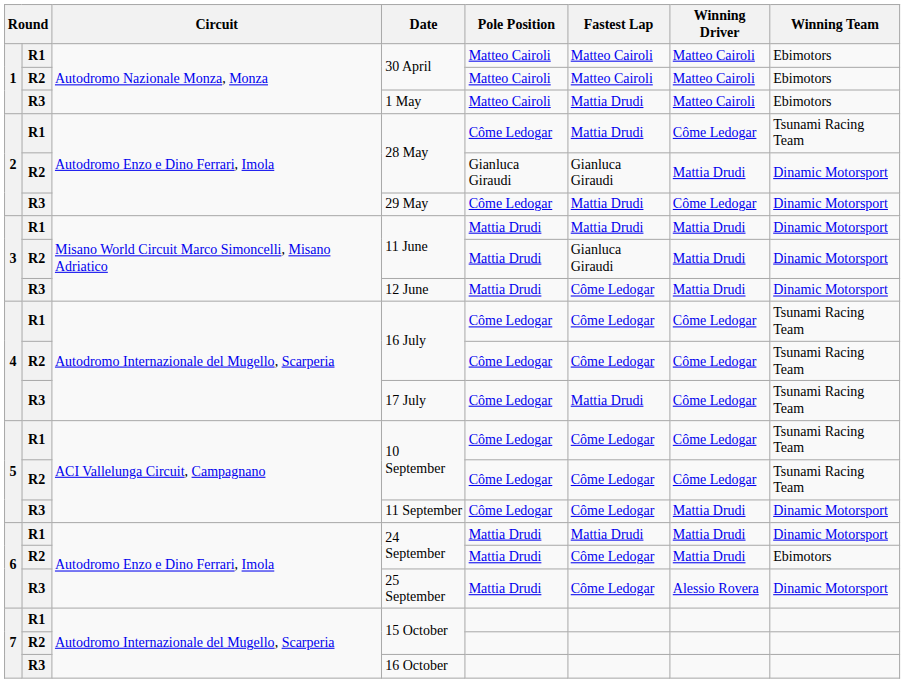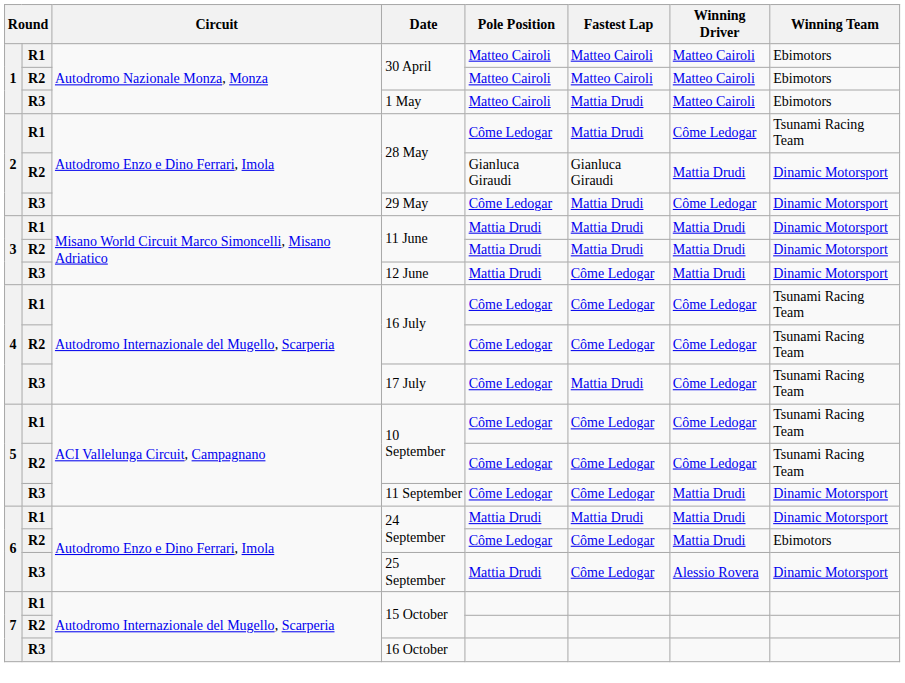 <table class="wikitable" style="font-size: 85%">
 <tr>
 <th colspan=2>Round</th>
 <th>Circuit</th>
 <th>Date</th>
 <th>Pole Position</th>
 <th>Fastest Lap</th>
 <th>Winning Driver</th>
 <th>Winning Team</th>
 </tr>
 <tr>
 <th rowspan=3>1</th>
 <th>R1</th>
 <td rowspan=3> <a href='#'>Autodromo Nazionale Monza</a>, <a href='#'>Monza</a></td>
 <td rowspan=2>30 April</td>
 <td> <a href='#'>Matteo Cairoli</a></td>
 <td> <a href='#'>Matteo Cairoli</a></td>
 <td> <a href='#'>Matteo Cairoli</a></td>
 <td> Ebimotors</td>
 </tr>
 <tr>
 <th>R2</th>
 <td> <a href='#'>Matteo Cairoli</a></td>
 <td> <a href='#'>Matteo Cairoli</a></td>
 <td> <a href='#'>Matteo Cairoli</a></td>
 <td> Ebimotors</td>
 </tr>
 <tr>
 <th>R3</th>
 <td>1 May</td>
 <td> <a href='#'>Matteo Cairoli</a></td>
 <td> <a href='#'>Mattia Drudi</a></td>
 <td> <a href='#'>Matteo Cairoli</a></td>
 <td> Ebimotors</td>
 </tr>
 <tr>
 <th rowspan=3>2</th>
 <th>R1</th>
 <td rowspan=3> <a href='#'>Autodromo Enzo e Dino Ferrari</a>, <a href='#'>Imola</a></td>
 <td rowspan=2>28 May</td>
 <td> <a href='#'>Côme Ledogar</a></td>
 <td> <a href='#'>Mattia Drudi</a></td>
 <td> <a href='#'>Côme Ledogar</a></td>
 <td> Tsunami Racing Team</td>
 </tr>
 <tr>
 <th>R2</th>
 <td> Gianluca Giraudi</td>
 <td> Gianluca Giraudi</td>
 <td> <a href='#'>Mattia Drudi</a></td>
 <td> <a href='#'>Dinamic Motorsport</a></td>
 </tr>
 <tr>
 <th>R3</th>
 <td>29 May</td>
 <td> <a href='#'>Côme Ledogar</a></td>
 <td> <a href='#'>Mattia Drudi</a></td>
 <td> <a href='#'>Côme Ledogar</a></td>
 <td> <a href='#'>Dinamic Motorsport</a></td>
 </tr>
 <tr>
 <th rowspan=3>3</th>
 <th>R1</th>
 <td rowspan=3> <a href='#'>Misano World Circuit Marco Simoncelli</a>, <a href='#'>Misano Adriatico</a></td>
 <td rowspan=2>11 June</td>
 <td> <a href='#'>Mattia Drudi</a></td>
 <td> <a href='#'>Mattia Drudi</a></td>
 <td> <a href='#'>Mattia Drudi</a></td>
 <td> <a href='#'>Dinamic Motorsport</a></td>
 </tr>
 <tr>
 <th>R2</th>
 <td> <a href='#'>Mattia Drudi</a></td>
-<td> Gianluca Giraudi</td>
+<td> <a href='#'>Mattia Drudi</a></td>
 <td> <a href='#'>Mattia Drudi</a></td>
 <td> <a href='#'>Dinamic Motorsport</a></td>
 </tr>
 <tr>
 <th>R3</th>
 <td>12 June</td>
 <td> <a href='#'>Mattia Drudi</a></td>
 <td> <a href='#'>Côme Ledogar</a></td>
 <td> <a href='#'>Mattia Drudi</a></td>
 <td> <a href='#'>Dinamic Motorsport</a></td>
 </tr>
 <tr>
 <th rowspan=3>4</th>
 <th>R1</th>
 <td rowspan=3> <a href='#'>Autodromo Internazionale del Mugello</a>, <a href='#'>Scarperia</a></td>
 <td rowspan=2>16 July</td>
 <td> <a href='#'>Côme Ledogar</a></td>
 <td> <a href='#'>Côme Ledogar</a></td>
 <td> <a href='#'>Côme Ledogar</a></td>
 <td> Tsunami Racing Team</td>
 </tr>
 <tr>
 <th>R2</th>
 <td> <a href='#'>Côme Ledogar</a></td>
 <td> <a href='#'>Côme Ledogar</a></td>
 <td> <a href='#'>Côme Ledogar</a></td>
 <td> Tsunami Racing Team</td>
 </tr>
 <tr>
 <th>R3</th>
 <td>17 July</td>
 <td> <a href='#'>Côme Ledogar</a></td>
 <td> <a href='#'>Mattia Drudi</a></td>
 <td> <a href='#'>Côme Ledogar</a></td>
 <td> Tsunami Racing Team</td>
 </tr>
 <tr>
 <th rowspan=3>5</th>
 <th>R1</th>
 <td rowspan=3> <a href='#'>ACI Vallelunga Circuit</a>, <a href='#'>Campagnano</a></td>
 <td rowspan=2>10 September</td>
 <td> <a href='#'>Côme Ledogar</a></td>
 <td> <a href='#'>Côme Ledogar</a></td>
 <td> <a href='#'>Côme Ledogar</a></td>
 <td> Tsunami Racing Team</td>
 </tr>
 <tr>
 <th>R2</th>
 <td> <a href='#'>Côme Ledogar</a></td>
 <td> <a href='#'>Côme Ledogar</a></td>
 <td> <a href='#'>Côme Ledogar</a></td>
 <td> Tsunami Racing Team</td>
 </tr>
 <tr>
 <th>R3</th>
 <td>11 September</td>
 <td> <a href='#'>Côme Ledogar</a></td>
 <td> <a href='#'>Côme Ledogar</a></td>
 <td> <a href='#'>Mattia Drudi</a></td>
 <td> <a href='#'>Dinamic Motorsport</a></td>
 </tr>
 <tr>
 <th rowspan=3>6</th>
 <th>R1</th>
 <td rowspan=3> <a href='#'>Autodromo Enzo e Dino Ferrari</a>, <a href='#'>Imola</a></td>
 <td rowspan=2>24 September</td>
 <td> <a href='#'>Mattia Drudi</a></td>
 <td> <a href='#'>Mattia Drudi</a></td>
 <td> <a href='#'>Mattia Drudi</a></td>
 <td> <a href='#'>Dinamic Motorsport</a></td>
 </tr>
 <tr>
 <th>R2</th>
-<td> <a href='#'>Mattia Drudi</a></td>
+<td> <a href='#'>Côme Ledogar</a></td>
 <td> <a href='#'>Côme Ledogar</a></td>
 <td> <a href='#'>Mattia Drudi</a></td>
 <td> Ebimotors</td>
 </tr>
 <tr>
 <th>R3</th>
 <td>25 September</td>
 <td> <a href='#'>Mattia Drudi</a></td>
 <td> <a href='#'>Côme Ledogar</a></td>
 <td> <a href='#'>Alessio Rovera</a></td>
 <td> <a href='#'>Dinamic Motorsport</a></td>
 </tr>
 <tr>
 <th rowspan=3>7</th>
 <th>R1</th>
 <td rowspan=3> <a href='#'>Autodromo Internazionale del Mugello</a>, <a href='#'>Scarperia</a></td>
 <td rowspan=2>15 October</td>
 <td></td>
 <td></td>
 <td></td>
 <td></td>
 </tr>
 <tr>
 <th>R2</th>
 <td></td>
 <td></td>
 <td></td>
 <td></td>
 </tr>
 <tr>
 <th>R3</th>
 <td>16 October</td>
 <td></td>
 <td></td>
 <td></td>
 <td></td>
 </tr>
 </table>
